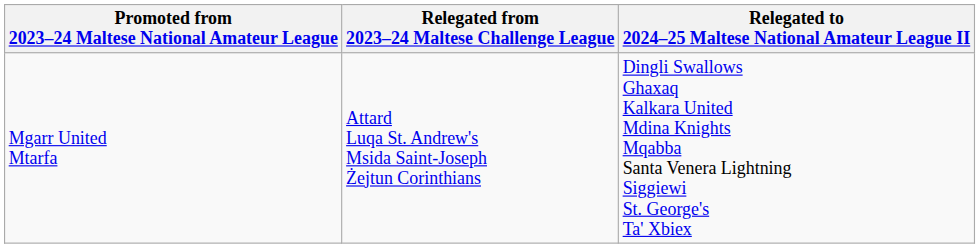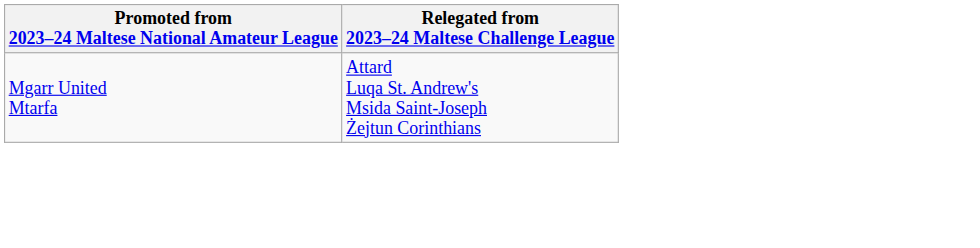 <table class="wikitable">
 <tr>
 <th>Promoted from<br><a href='#'>2023–24 Maltese National Amateur League</a></th>
 <th>Relegated from<br><a href='#'>2023–24 Maltese Challenge League</a></th>
-<th>Relegated to<br><a href='#'>2024–25 Maltese National Amateur League II</a></th>
 </tr>
 <tr>
 <td><a href='#'>Mgarr United</a><br><a href='#'>Mtarfa</a></td>
 <td><a href='#'>Attard</a><br><a href='#'>Luqa St. Andrew's</a><br><a href='#'>Msida Saint-Joseph</a><br><a href='#'>Żejtun Corinthians</a></td>
-<td><a href='#'>Dingli Swallows</a><br><a href='#'>Ghaxaq</a><br><a href='#'>Kalkara United</a><br><a href='#'>Mdina Knights</a><br><a href='#'>Mqabba</a><br>Santa Venera Lightning<br><a href='#'>Siggiewi</a><br><a href='#'>St. George's</a><br><a href='#'>Ta' Xbiex</a></td>
 </tr>
 </table>
